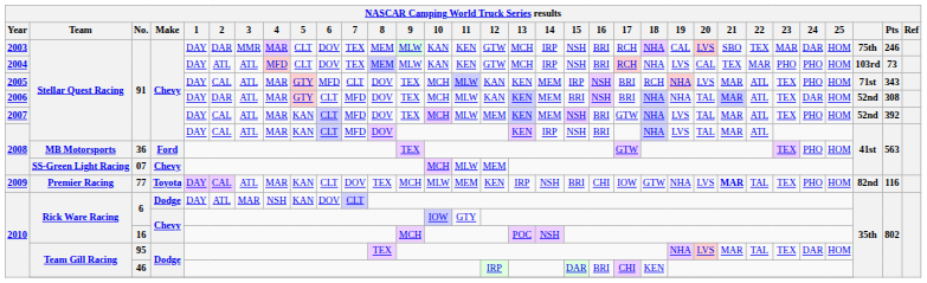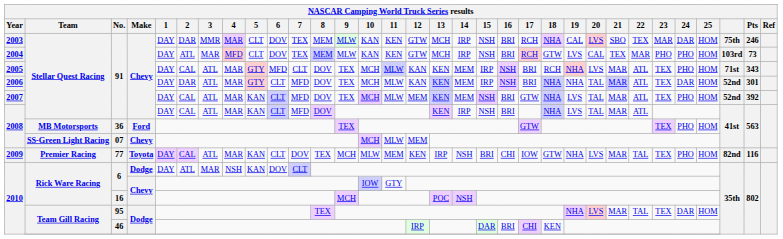 <table class="wikitable" style="text-align:center; font-size:75%">
 <tr>
 <th colspan=46><a href='#'>NASCAR Camping World Truck Series</a> results</th>
 </tr>
 <tr>
 <th>Year</th>
 <th>Team</th>
 <th>No.</th>
 <th>Make</th>
 <th>1</th>
 <th>2</th>
 <th>3</th>
 <th>4</th>
 <th>5</th>
 <th>6</th>
 <th>7</th>
 <th>8</th>
 <th>9</th>
 <th>10</th>
 <th>11</th>
 <th>12</th>
 <th>13</th>
 <th>14</th>
 <th>15</th>
 <th>16</th>
 <th>17</th>
 <th>18</th>
 <th>19</th>
 <th>20</th>
 <th>21</th>
 <th>22</th>
 <th>23</th>
 <th>24</th>
 <th>25</th>
 <th></th>
 <th>Pts</th>
 <th>Ref</th>
 </tr>
 <tr>
 <th><a href='#'>2003</a></th>
 <th rowspan=6><a href='#'>Stellar Quest Racing</a></th>
 <th rowspan=6>91</th>
 <th rowspan=6><a href='#'>Chevy</a></th>
 <td><a href='#'>DAY</a></td>
 <td><a href='#'>DAR</a></td>
 <td><a href='#'>MMR</a></td>
 <td style="background:#EFCFFF;"><a href='#'>MAR</a><br></td>
 <td><a href='#'>CLT</a></td>
 <td><a href='#'>DOV</a></td>
 <td><a href='#'>TEX</a></td>
 <td><a href='#'>MEM</a></td>
 <td style="background:#DFFFDF;"><a href='#'>MLW</a><br></td>
 <td><a href='#'>KAN</a></td>
 <td><a href='#'>KEN</a></td>
 <td><a href='#'>GTW</a></td>
 <td><a href='#'>MCH</a></td>
 <td><a href='#'>IRP</a></td>
 <td><a href='#'>NSH</a></td>
 <td><a href='#'>BRI</a></td>
 <td><a href='#'>RCH</a></td>
 <td style="background:#EFCFFF;"><a href='#'>NHA</a><br></td>
 <td><a href='#'>CAL</a></td>
 <td style="background:#FFCFCF;"><a href='#'>LVS</a><br></td>
 <td><a href='#'>SBO</a></td>
 <td><a href='#'>TEX</a></td>
 <td><a href='#'>MAR</a></td>
 <td><a href='#'>DAR</a></td>
 <td><a href='#'>HOM</a></td>
 <th>75th</th>
 <th>246</th>
 <th></th>
 </tr>
 <tr>
 <th><a href='#'>2004</a></th>
 <td><a href='#'>DAY</a></td>
 <td><a href='#'>ATL</a></td>
-<td><a href='#'>ATL</a></td>
+<td><a href='#'>MAR</a></td>
 <td style="background:#FFCFCF;"><a href='#'>MFD</a><br></td>
 <td><a href='#'>CLT</a></td>
 <td><a href='#'>DOV</a></td>
 <td><a href='#'>TEX</a></td>
 <td style="background:#CFCFFF;"><a href='#'>MEM</a><br></td>
 <td><a href='#'>MLW</a></td>
 <td><a href='#'>KAN</a></td>
 <td><a href='#'>KEN</a></td>
 <td><a href='#'>GTW</a></td>
 <td><a href='#'>MCH</a></td>
 <td><a href='#'>IRP</a></td>
 <td><a href='#'>NSH</a></td>
 <td><a href='#'>BRI</a></td>
 <td style="background:#FFCFCF;"><a href='#'>RCH</a><br></td>
-<td><a href='#'>NHA</a></td>
+<td><a href='#'>GTW</a></td>
 <td><a href='#'>LVS</a></td>
 <td><a href='#'>CAL</a></td>
 <td><a href='#'>TEX</a></td>
 <td><a href='#'>MAR</a></td>
 <td><a href='#'>PHO</a></td>
 <td><a href='#'>PHO</a></td>
 <td><a href='#'>HOM</a></td>
 <th>103rd</th>
 <th>73</th>
 <th></th>
 </tr>
 <tr>
 <th><a href='#'>2005</a></th>
 <td><a href='#'>DAY</a></td>
 <td><a href='#'>CAL</a></td>
 <td><a href='#'>ATL</a></td>
 <td><a href='#'>MAR</a></td>
 <td style="background:#FFCFCF;"><a href='#'>GTY</a><br></td>
 <td><a href='#'>MFD</a></td>
 <td><a href='#'>CLT</a></td>
 <td><a href='#'>DOV</a></td>
 <td><a href='#'>TEX</a></td>
 <td><a href='#'>MCH</a></td>
 <td style="background:#CFCFFF;"><a href='#'>MLW</a><br></td>
 <td><a href='#'>KAN</a></td>
 <td><a href='#'>KEN</a></td>
 <td><a href='#'>MEM</a></td>
 <td><a href='#'>IRP</a></td>
 <td style="background:#EFCFFF;"><a href='#'>NSH</a><br></td>
 <td><a href='#'>BRI</a></td>
 <td><a href='#'>RCH</a></td>
 <td style="background:#FFCFCF;"><a href='#'>NHA</a><br></td>
 <td><a href='#'>LVS</a></td>
 <td><a href='#'>MAR</a></td>
 <td><a href='#'>ATL</a></td>
 <td><a href='#'>TEX</a></td>
 <td><a href='#'>PHO</a></td>
 <td><a href='#'>HOM</a></td>
 <th>71st</th>
 <th>343</th>
 <th></th>
 </tr>
 <tr>
 <th><a href='#'>2006</a></th>
 <td><a href='#'>DAY</a></td>
 <td><a href='#'>DAR</a></td>
 <td><a href='#'>ATL</a></td>
 <td><a href='#'>MAR</a></td>
 <td style="background:#FFCFCF;"><a href='#'>GTY</a><br></td>
 <td><a href='#'>CLT</a></td>
 <td><a href='#'>MFD</a></td>
 <td><a href='#'>DOV</a></td>
 <td><a href='#'>TEX</a></td>
 <td><a href='#'>MCH</a></td>
 <td><a href='#'>MLW</a></td>
 <td><a href='#'>KAN</a></td>
 <td style="background:#CFCFFF;"><a href='#'>KEN</a><br></td>
 <td><a href='#'>MEM</a></td>
-<td><a href='#'>BRI</a></td>
+<td><a href='#'>IRP</a></td>
 <td style="background:#EFCFFF;"><a href='#'>NSH</a><br></td>
 <td><a href='#'>BRI</a></td>
 <td style="background:#CFCFFF;"><a href='#'>NHA</a><br></td>
 <td><a href='#'>NHA</a></td>
 <td><a href='#'>TAL</a></td>
 <td style="background:#CFCFFF;"><a href='#'>MAR</a><br></td>
 <td><a href='#'>ATL</a></td>
 <td><a href='#'>TEX</a></td>
 <td><a href='#'>DAR</a></td>
 <td><a href='#'>HOM</a></td>
 <th>52nd</th>
-<th>308</th>
+<th>301</th>
 <th></th>
 </tr>
 <tr>
 <th><a href='#'>2007</a></th>
 <td><a href='#'>DAY</a></td>
 <td><a href='#'>CAL</a></td>
 <td><a href='#'>ATL</a></td>
 <td><a href='#'>MAR</a></td>
 <td><a href='#'>KAN</a></td>
 <td style="background:#CFCFFF;"><a href='#'>CLT</a><br></td>
 <td><a href='#'>MFD</a></td>
 <td><a href='#'>DOV</a></td>
 <td><a href='#'>TEX</a></td>
 <td style="background:#EFCFFF;"><a href='#'>MCH</a><br></td>
 <td><a href='#'>MLW</a></td>
 <td><a href='#'>MEM</a></td>
 <td style="background:#CFCFFF;"><a href='#'>KEN</a><br></td>
 <td><a href='#'>MEM</a></td>
 <td style="background:#EFCFFF;"><a href='#'>NSH</a><br></td>
 <td><a href='#'>BRI</a></td>
 <td><a href='#'>GTW</a></td>
 <td style="background:#CFCFFF;"><a href='#'>NHA</a><br></td>
 <td><a href='#'>LVS</a></td>
 <td><a href='#'>TAL</a></td>
 <td><a href='#'>MAR</a></td>
 <td><a href='#'>ATL</a></td>
 <td><a href='#'>TEX</a></td>
 <td><a href='#'>PHO</a></td>
 <td><a href='#'>HOM</a></td>
 <th>52nd</th>
 <th>392</th>
 <th></th>
 </tr>
 <tr>
 <th rowspan=3><a href='#'>2008</a></th>
 <td><a href='#'>DAY</a></td>
 <td><a href='#'>CAL</a></td>
 <td><a href='#'>ATL</a></td>
 <td><a href='#'>MAR</a></td>
 <td><a href='#'>KAN</a></td>
 <td style="background:#CFCFFF;"><a href='#'>CLT</a><br></td>
 <td><a href='#'>MFD</a></td>
 <td style="background:#EFCFFF;"><a href='#'>DOV</a><br></td>
 <td colspan=4></td>
 <td style="background:#EFCFFF;"><a href='#'>KEN</a><br></td>
 <td><a href='#'>IRP</a></td>
 <td><a href='#'>NSH</a></td>
 <td><a href='#'>BRI</a></td>
 <td></td>
 <td style="background:#CFCFFF;"><a href='#'>NHA</a><br></td>
 <td><a href='#'>LVS</a></td>
 <td><a href='#'>TAL</a></td>
 <td><a href='#'>MAR</a></td>
 <td><a href='#'>ATL</a></td>
 <td colspan=3></td>
 <th rowspan=3>41st</th>
 <th rowspan=3>563</th>
 <th rowspan=3></th>
 </tr>
 <tr>
 <th><a href='#'>MB Motorsports</a></th>
 <th>36</th>
 <th><a href='#'>Ford</a></th>
 <td colspan=8></td>
 <td style="background:#EFCFFF;"><a href='#'>TEX</a><br></td>
 <td colspan=7></td>
 <td style="background:#EFCFFF;"><a href='#'>GTW</a><br></td>
 <td colspan=5></td>
 <td style="background:#EFCFFF;"><a href='#'>TEX</a><br></td>
 <td><a href='#'>PHO</a></td>
 <td><a href='#'>HOM</a></td>
 </tr>
 <tr>
 <th><a href='#'>SS-Green Light Racing</a></th>
 <th>07</th>
 <th><a href='#'>Chevy</a></th>
 <td colspan=9></td>
 <td style="background:#EFCFFF;"><a href='#'>MCH</a><br></td>
 <td><a href='#'>MLW</a></td>
 <td><a href='#'>MEM</a></td>
 <td colspan=13></td>
 </tr>
 <tr>
 <th><a href='#'>2009</a></th>
 <th><a href='#'>Premier Racing</a></th>
 <th>77</th>
 <th><a href='#'>Toyota</a></th>
 <td style="background:#EFCFFF;"><a href='#'>DAY</a><br></td>
 <td style="background:#EFCFFF;"><a href='#'>CAL</a><br></td>
 <td><a href='#'>ATL</a></td>
 <td><a href='#'>MAR</a></td>
 <td><a href='#'>KAN</a></td>
 <td><a href='#'>CLT</a></td>
 <td><a href='#'>DOV</a></td>
 <td><a href='#'>TEX</a></td>
 <td><a href='#'>MCH</a></td>
 <td><a href='#'>MLW</a></td>
 <td><a href='#'>MEM</a></td>
 <td><a href='#'>KEN</a></td>
 <td><a href='#'>IRP</a></td>
 <td><a href='#'>NSH</a></td>
 <td><a href='#'>BRI</a></td>
 <td><a href='#'>CHI</a></td>
 <td><a href='#'>IOW</a></td>
 <td><a href='#'>GTW</a></td>
 <td><a href='#'>NHA</a></td>
 <td><a href='#'>LVS</a></td>
-<td><strong><a href='#'>MAR</a></strong></td>
+<td><a href='#'>MAR</a></td>
 <td><a href='#'>TAL</a></td>
 <td><a href='#'>TEX</a></td>
 <td><a href='#'>PHO</a></td>
 <td><a href='#'>HOM</a></td>
 <th>82nd</th>
 <th>116</th>
 <th></th>
 </tr>
 <tr>
 <th rowspan=6><a href='#'>2010</a></th>
 <th rowspan=3><a href='#'>Rick Ware Racing</a></th>
 <th rowspan=2>6</th>
 <th><a href='#'>Dodge</a></th>
 <td><a href='#'>DAY</a></td>
 <td><a href='#'>ATL</a></td>
 <td><a href='#'>MAR</a></td>
 <td><a href='#'>NSH</a></td>
 <td><a href='#'>KAN</a></td>
 <td><a href='#'>DOV</a></td>
 <td style="background:#CFCFFF;"><a href='#'>CLT</a><br></td>
 <td colspan=18></td>
 <th rowspan=6>35th</th>
 <th rowspan=6>802</th>
 <th rowspan=6></th>
 </tr>
 <tr>
 <th rowspan=2><a href='#'>Chevy</a></th>
 <td colspan=9></td>
 <td style="background:#CFCFFF;"><a href='#'>IOW</a><br></td>
 <td><a href='#'>GTY</a></td>
 <td colspan=14></td>
 </tr>
 <tr>
 <th>16</th>
 <td colspan=8></td>
 <td style="background:#EFCFFF;"><a href='#'>MCH</a><br></td>
 <td colspan=3></td>
 <td style="background:#EFCFFF;"><a href='#'>POC</a><br></td>
 <td style="background:#EFCFFF;"><a href='#'>NSH</a><br></td>
 <td colspan=20></td>
 </tr>
 <tr>
 <th rowspan=2><a href='#'>Team Gill Racing</a></th>
 <th>95</th>
 <th rowspan=2><a href='#'>Dodge</a></th>
 <td colspan=7></td>
 <td style="background:#EFCFFF;"><a href='#'>TEX</a><br></td>
 <td colspan=10></td>
 <td style="background:#EFCFFF;"><a href='#'>NHA</a><br></td>
 <td style="background:#FFCFCF;"><a href='#'>LVS</a><br></td>
 <td><a href='#'>MAR</a></td>
 <td><a href='#'>TAL</a></td>
 <td><a href='#'>TEX</a></td>
 <td><a href='#'>DAR</a></td>
 <td><a href='#'>HOM</a></td>
 </tr>
 <tr>
 <th>46</th>
 <td colspan=11></td>
 <td style="background:#DFFFDF;"><a href='#'>IRP</a><br></td>
 <td colspan=2></td>
 <td style="background:#DFFFDF;"><a href='#'>DAR</a><br></td>
 <td><a href='#'>BRI</a></td>
 <td style="background:#EFCFFF;"><a href='#'>CHI</a><br></td>
 <td><a href='#'>KEN</a></td>
 <td colspan=7></td>
 </tr>
 <tr>
 </tr>
 </table>
